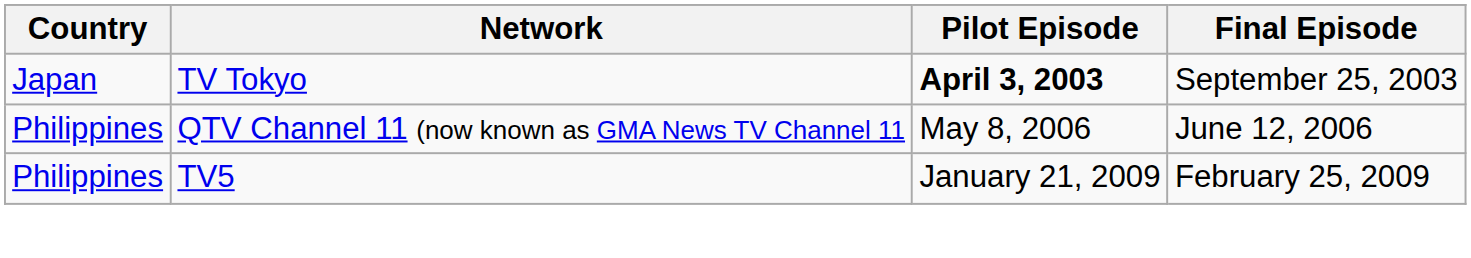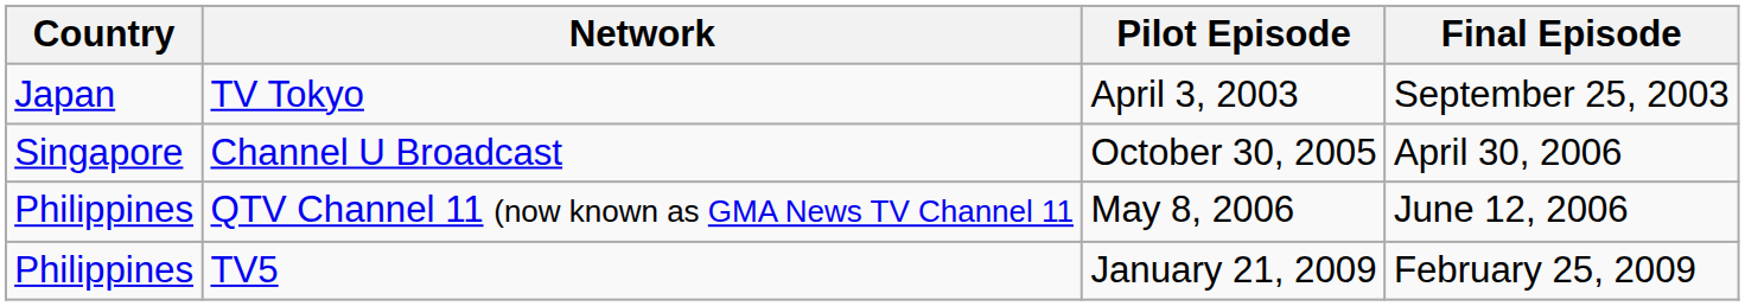 <table class="wikitable sortable">
 <tr>
 <th>Country</th>
 <th>Network</th>
 <th>Pilot Episode</th>
 <th>Final Episode</th>
 </tr>
 <tr>
 <td><a href='#'>Japan</a></td>
 <td><a href='#'>TV Tokyo</a></td>
-<td><strong>April 3, 2003</strong></td>
+<td>April 3, 2003</td>
 <td>September 25, 2003</td>
+</tr>
+<tr>
+<td> <a href='#'>Singapore</a></td>
+<td><a href='#'>Channel U Broadcast</a></td>
+<td>October 30, 2005</td>
+<td>April 30, 2006</td>
 </tr>
 <tr>
 <td> <a href='#'>Philippines</a></td>
 <td><a href='#'>QTV Channel 11</a> <small>(now known as <a href='#'>GMA News TV Channel 11</a></small></td>
 <td>May 8, 2006</td>
 <td>June 12, 2006</td>
 </tr>
 <tr>
 <td> <a href='#'>Philippines</a></td>
 <td><a href='#'>TV5</a></td>
 <td>January 21, 2009</td>
 <td>February 25, 2009</td>
 </tr>
 </table>
